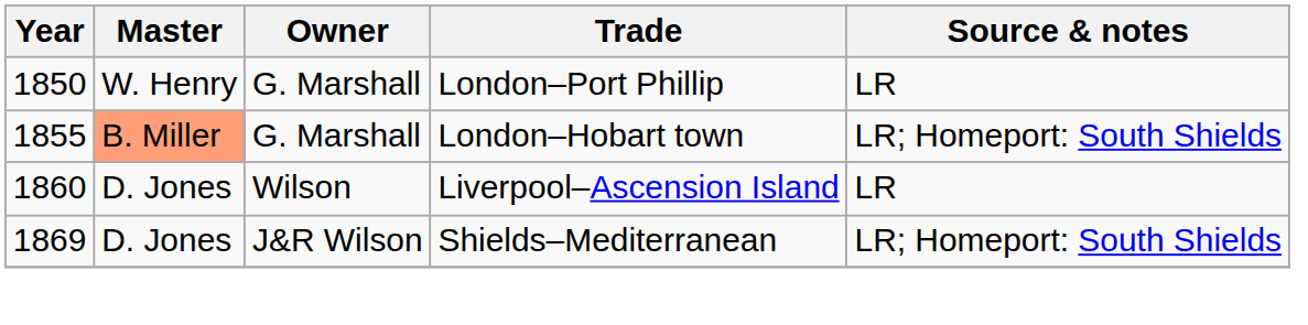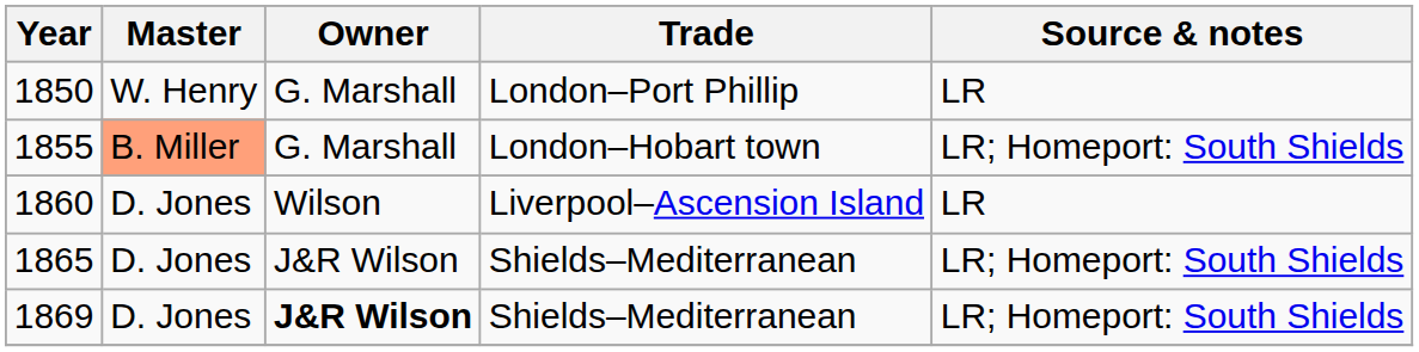 <table class="sortable wikitable">
 <tr>
 <th>Year</th>
 <th>Master</th>
 <th>Owner</th>
 <th>Trade</th>
 <th>Source & notes</th>
 </tr>
 <tr>
 <td>1850</td>
 <td>W. Henry</td>
 <td>G. Marshall</td>
 <td>London–Port Phillip</td>
 <td>LR</td>
 </tr>
 <tr>
 <td>1855</td>
 <td style="background: lightsalmon;">B. Miller</td>
 <td>G. Marshall</td>
 <td>London–Hobart town</td>
 <td>LR; Homeport: <a href='#'>South Shields</a></td>
 </tr>
 <tr>
 <td>1860</td>
 <td>D. Jones</td>
 <td>Wilson</td>
 <td>Liverpool–<a href='#'>Ascension Island</a></td>
 <td>LR</td>
 </tr>
 <tr>
-<td>1869</td>
+<td>1865</td>
 <td>D. Jones</td>
 <td>J&R Wilson</td>
 <td>Shields–Mediterranean</td>
 <td>LR; Homeport: <a href='#'>South Shields</a></td>
 </tr>
 <tr>
+<td>1869</td>
+<td>D. Jones</td>
+<td><strong>J&R Wilson</strong></td>
+<td>Shields–Mediterranean</td>
+<td>LR; Homeport: <a href='#'>South Shields</a></td>
+</tr>
+<tr>
 </tr>
 </table>
